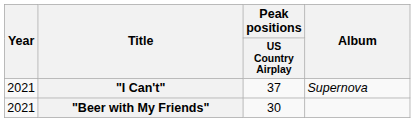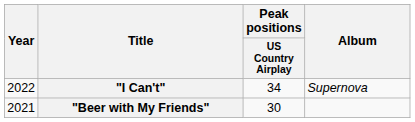 <table class="wikitable plainrowheaders" style="text-align:center;">
 <tr>
 <th scope="col" rowspan="2">Year</th>
 <th scope="col" rowspan="2" style="width:16em;">Title</th>
 <th scope="col" colspan="1">Peak<br>positions</th>
 <th scope="col" rowspan="2" style="width:8em;">Album</th>
 </tr>
 <tr style="font-size:smaller;">
 <th scope="col" style="width:4em;">US Country<br>Airplay<br></th>
 </tr>
 <tr>
-<td>2021</td>
+<td>2022</td>
 <th scope="row">"I Can't"<br></th>
-<td>37</td>
+<td>34</td>
 <td style="text-align:left;"><em>Supernova</em></td>
 </tr>
 <tr>
 <td>2021</td>
 <th scope="row">"Beer with My Friends"<br></th>
 <td>30</td>
 <td></td>
 </tr>
 </table>
